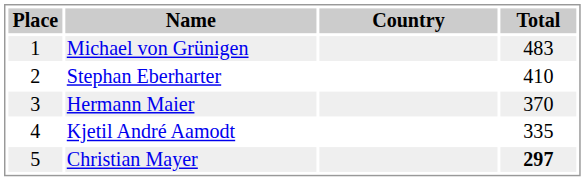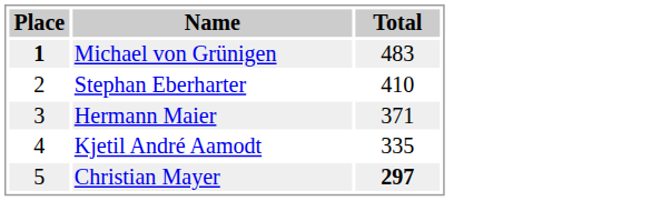 <table border="0" style="border: 1px solid #999; background-color:#FFFFFF; text-align:center; font-size:86%; line-height:15px;">
 <tr align="center" bgcolor="#CCCCCC">
 <th width=35>Place</th>
 <th width=170>Name</th>
-<th width=120>Country</th>
 <th width=50>Total</th>
 </tr>
 <tr bgcolor="#EFEFEF">
-<td>1</td>
+<td><strong>1</strong></td>
 <td align="left"><a href='#'>Michael von Grünigen</a></td>
-<td align="left"> </td>
 <td>483</td>
 </tr>
 <tr>
 <td>2</td>
 <td align="left"><a href='#'>Stephan Eberharter</a></td>
-<td align="left"></td>
 <td>410</td>
 </tr>
 <tr bgcolor="#EFEFEF">
 <td>3</td>
 <td align="left"><a href='#'>Hermann Maier</a></td>
-<td align="left"></td>
-<td>370</td>
+<td>371</td>
 </tr>
 <tr>
 <td>4</td>
 <td align="left"><a href='#'>Kjetil André Aamodt</a></td>
-<td align="left"></td>
 <td>335</td>
 </tr>
 <tr bgcolor="#EFEFEF">
 <td>5</td>
 <td align="left"><a href='#'>Christian Mayer</a></td>
-<td align="left"></td>
 <td><strong>297</strong></td>
 </tr>
 </table>
